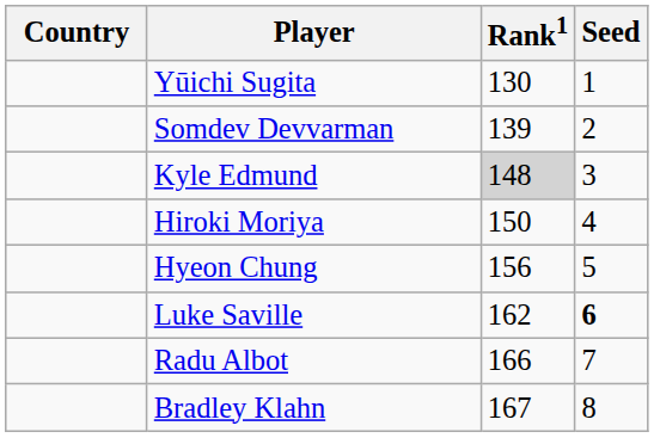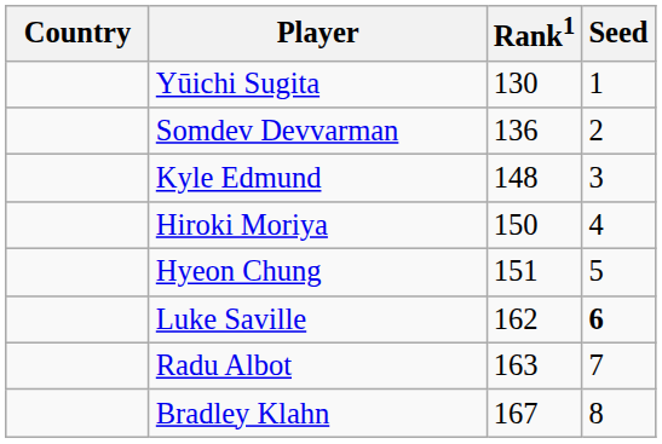 <table class="sortable wikitable">
 <tr>
 <th width="70">Country</th>
 <th width="175">Player</th>
 <th>Rank<sup>1</sup></th>
 <th>Seed</th>
 </tr>
 <tr>
 <td></td>
 <td><a href='#'>Yūichi Sugita</a></td>
 <td>130</td>
 <td>1</td>
 </tr>
 <tr>
 <td></td>
 <td><a href='#'>Somdev Devvarman</a></td>
-<td>139</td>
+<td>136</td>
 <td>2</td>
 </tr>
 <tr>
 <td></td>
 <td><a href='#'>Kyle Edmund</a></td>
-<td style="background: lightgrey;">148</td>
+<td>148</td>
 <td>3</td>
 </tr>
 <tr>
 <td></td>
 <td><a href='#'>Hiroki Moriya</a></td>
 <td>150</td>
 <td>4</td>
 </tr>
 <tr>
 <td></td>
 <td><a href='#'>Hyeon Chung</a></td>
-<td>156</td>
+<td>151</td>
 <td>5</td>
 </tr>
 <tr>
 <td></td>
 <td><a href='#'>Luke Saville</a></td>
 <td>162</td>
 <td><strong>6</strong></td>
 </tr>
 <tr>
 <td></td>
 <td><a href='#'>Radu Albot</a></td>
-<td>166</td>
+<td>163</td>
 <td>7</td>
 </tr>
 <tr>
 <td></td>
 <td><a href='#'>Bradley Klahn</a></td>
 <td>167</td>
 <td>8</td>
 </tr>
 </table>
